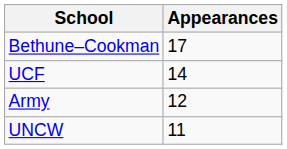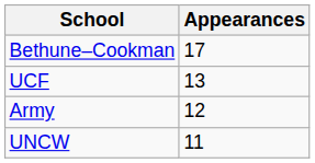 <table class="wikitable sortable" style="text-align:center">
 <tr>
 <th>School</th>
 <th>Appearances</th>
 </tr>
 <tr>
 <td align=left><a href='#'>Bethune–Cookman</a></td>
 <td align=left>17</td>
 </tr>
 <tr>
 <td align=left><a href='#'>UCF</a></td>
-<td align=left>14</td>
+<td align=left>13</td>
 </tr>
 <tr>
 <td align=left><a href='#'>Army</a></td>
 <td align=left>12</td>
 </tr>
 <tr>
 <td align=left><a href='#'>UNCW</a></td>
 <td align=left>11</td>
 </tr>
 </table>
